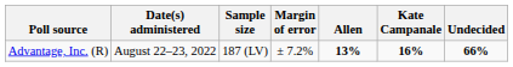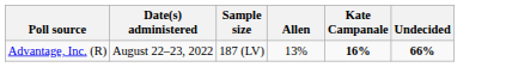 <table class="wikitable" style="font-size:90%;text-align:center;">
 <tr valign=bottom>
 <th>Poll source</th>
 <th>Date(s)<br>administered</th>
 <th>Sample<br>size</th>
-<th>Margin<br>of error</th>
 <th style="width:60px;"><br>Allen</th>
 <th style="width:60px;">Kate<br>Campanale</th>
 <th>Undecided</th>
 </tr>
 <tr>
 <td style="text-align:left;"><a href='#'>Advantage, Inc.</a> (R)</td>
 <td>August 22–23, 2022</td>
 <td>187 (LV)</td>
-<td>± 7.2%</td>
-<td><strong>13%</strong></td>
+<td>13%</td>
 <td><strong>16%</strong></td>
 <td><strong>66%</strong></td>
 </tr>
 </table>
